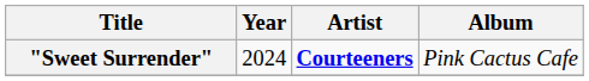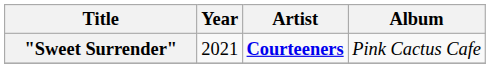 <table class="wikitable plainrowheaders" style="text-align:center;">
 <tr>
 <th scope="col" style="width:10em;">Title</th>
 <th scope="col">Year</th>
 <th scope="col">Artist</th>
 <th scope="col">Album</th>
 </tr>
 <tr>
 <th scope="row">"Sweet Surrender"</th>
-<td>2024</td>
+<td>2021</td>
 <td><strong><a href='#'>Courteeners</a></strong></td>
 <td><em>Pink Cactus Cafe</em></td>
 </tr>
 <tr>
 </tr>
 </table>
